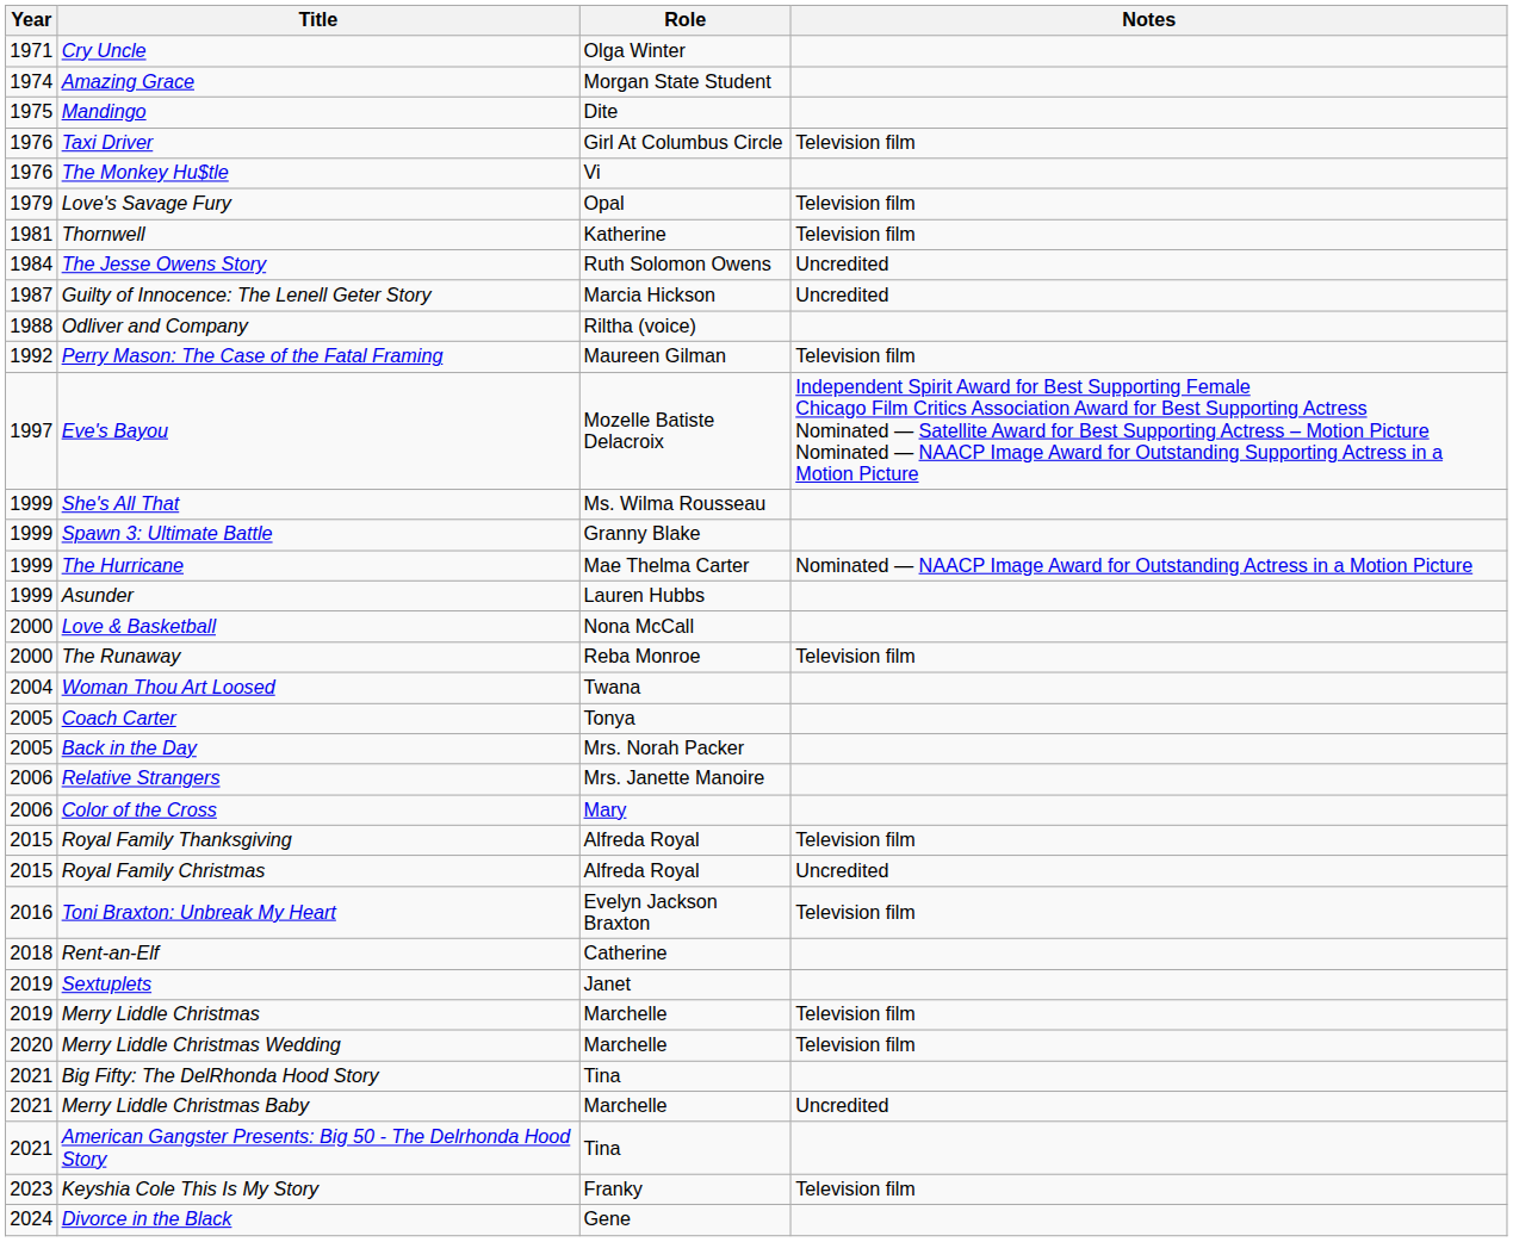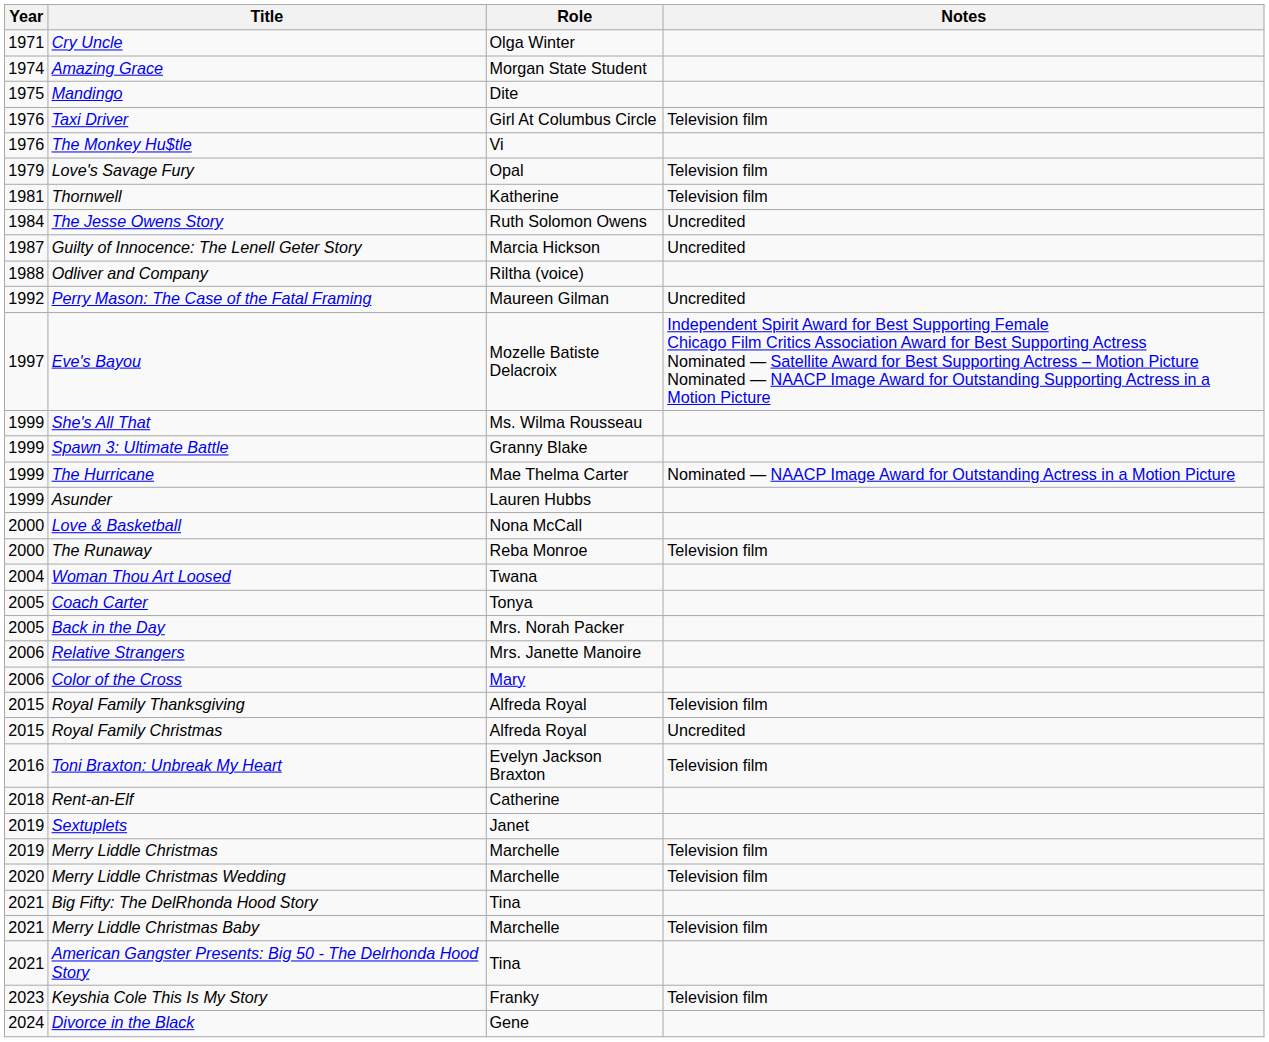 <table class="wikitable sortable">
 <tr>
 <th>Year</th>
 <th>Title</th>
 <th>Role</th>
 <th class="unsortable">Notes</th>
 </tr>
 <tr>
 <td>1971</td>
 <td><em><a href='#'>Cry Uncle</a></em></td>
 <td>Olga Winter</td>
 <td></td>
 </tr>
 <tr>
 <td>1974</td>
 <td><em><a href='#'>Amazing Grace</a></em></td>
 <td>Morgan State Student</td>
 <td></td>
 </tr>
 <tr>
 <td>1975</td>
 <td><em><a href='#'>Mandingo</a></em></td>
 <td>Dite</td>
 <td></td>
 </tr>
 <tr>
 <td>1976</td>
 <td><em><a href='#'>Taxi Driver</a></em></td>
 <td>Girl At Columbus Circle</td>
 <td>Television film</td>
 </tr>
 <tr>
 <td>1976</td>
 <td><em><a href='#'>The Monkey Hu$tle</a></em></td>
 <td>Vi</td>
 <td></td>
 </tr>
 <tr>
 <td>1979</td>
 <td><em>Love's Savage Fury</em></td>
 <td>Opal</td>
 <td>Television film</td>
 </tr>
 <tr>
 <td>1981</td>
 <td><em>Thornwell</em></td>
 <td>Katherine</td>
 <td>Television film</td>
 </tr>
 <tr>
 <td>1984</td>
 <td><em><a href='#'>The Jesse Owens Story</a></em></td>
 <td>Ruth Solomon Owens</td>
 <td>Uncredited</td>
 </tr>
 <tr>
 <td>1987</td>
 <td><em>Guilty of Innocence: The Lenell Geter Story</em></td>
 <td>Marcia Hickson</td>
 <td>Uncredited</td>
 </tr>
 <tr>
 <td>1988</td>
 <td><em>Odliver and Company</em></td>
 <td>Riltha (voice)</td>
 <td></td>
 </tr>
 <tr>
 <td>1992</td>
 <td><em><a href='#'>Perry Mason: The Case of the Fatal Framing</a></em></td>
 <td>Maureen Gilman</td>
-<td>Television film</td>
+<td>Uncredited</td>
 </tr>
 <tr>
 <td>1997</td>
 <td><em><a href='#'>Eve's Bayou</a></em></td>
 <td>Mozelle Batiste Delacroix</td>
 <td><a href='#'>Independent Spirit Award for Best Supporting Female</a><br><a href='#'>Chicago Film Critics Association Award for Best Supporting Actress</a><br>Nominated — <a href='#'>Satellite Award for Best Supporting Actress – Motion Picture</a><br>Nominated — <a href='#'>NAACP Image Award for Outstanding Supporting Actress in a Motion Picture</a></td>
 </tr>
 <tr>
 <td>1999</td>
 <td><em><a href='#'>She's All That</a></em></td>
 <td>Ms. Wilma Rousseau</td>
 <td></td>
 </tr>
 <tr>
 <td>1999</td>
 <td><em><a href='#'>Spawn 3: Ultimate Battle</a></em></td>
 <td>Granny Blake</td>
 <td></td>
 </tr>
 <tr>
 <td>1999</td>
 <td><em><a href='#'>The Hurricane</a></em></td>
 <td>Mae Thelma Carter</td>
 <td>Nominated — <a href='#'>NAACP Image Award for Outstanding Actress in a Motion Picture</a></td>
 </tr>
 <tr>
 <td>1999</td>
 <td><em>Asunder</em></td>
 <td>Lauren Hubbs</td>
 <td></td>
 </tr>
 <tr>
 <td>2000</td>
 <td><em><a href='#'>Love & Basketball</a></em></td>
 <td>Nona McCall</td>
 <td></td>
 </tr>
 <tr>
 <td>2000</td>
 <td><em>The Runaway</em></td>
 <td>Reba Monroe</td>
 <td>Television film</td>
 </tr>
 <tr>
 <td>2004</td>
 <td><em><a href='#'>Woman Thou Art Loosed</a></em></td>
 <td>Twana</td>
 <td></td>
 </tr>
 <tr>
 <td>2005</td>
 <td><em><a href='#'>Coach Carter</a></em></td>
 <td>Tonya</td>
 <td></td>
 </tr>
 <tr>
 <td>2005</td>
 <td><em><a href='#'>Back in the Day</a></em></td>
 <td>Mrs. Norah Packer</td>
 <td></td>
 </tr>
 <tr>
 <td>2006</td>
 <td><em><a href='#'>Relative Strangers</a></em></td>
 <td>Mrs. Janette Manoire</td>
 <td></td>
 </tr>
 <tr>
 <td>2006</td>
 <td><em><a href='#'>Color of the Cross</a></em></td>
 <td><a href='#'>Mary</a></td>
 <td></td>
 </tr>
 <tr>
 <td>2015</td>
 <td><em>Royal Family Thanksgiving</em></td>
 <td>Alfreda Royal</td>
 <td>Television film</td>
 </tr>
 <tr>
 <td>2015</td>
 <td><em>Royal Family Christmas</em></td>
 <td>Alfreda Royal</td>
 <td>Uncredited</td>
 </tr>
 <tr>
 <td>2016</td>
 <td><em><a href='#'>Toni Braxton: Unbreak My Heart</a></em></td>
 <td>Evelyn Jackson Braxton</td>
 <td>Television film</td>
 </tr>
 <tr>
 <td>2018</td>
 <td><em>Rent-an-Elf</em></td>
 <td>Catherine</td>
 <td></td>
 </tr>
 <tr>
 <td>2019</td>
 <td><em><a href='#'>Sextuplets</a></em></td>
 <td>Janet</td>
 <td></td>
 </tr>
 <tr>
 <td>2019</td>
 <td><em>Merry Liddle Christmas</em></td>
 <td>Marchelle</td>
 <td>Television film</td>
 </tr>
 <tr>
 <td>2020</td>
 <td><em>Merry Liddle Christmas Wedding</em></td>
 <td>Marchelle</td>
 <td>Television film</td>
 </tr>
 <tr>
 <td>2021</td>
 <td><em>Big Fifty: The DelRhonda Hood Story</em></td>
 <td>Tina</td>
 <td></td>
 </tr>
 <tr>
 <td>2021</td>
 <td><em>Merry Liddle Christmas Baby</em></td>
 <td>Marchelle</td>
-<td>Uncredited</td>
+<td>Television film</td>
 </tr>
 <tr>
 <td>2021</td>
 <td><em><a href='#'>American Gangster Presents: Big 50 - The Delrhonda Hood Story</a></em></td>
 <td>Tina</td>
 <td></td>
 </tr>
 <tr>
 <td>2023</td>
 <td><em>Keyshia Cole This Is My Story</em></td>
 <td>Franky</td>
 <td>Television film</td>
 </tr>
 <tr>
 <td>2024</td>
 <td><em><a href='#'>Divorce in the Black</a></em></td>
 <td>Gene</td>
 <td></td>
 </tr>
 </table>
